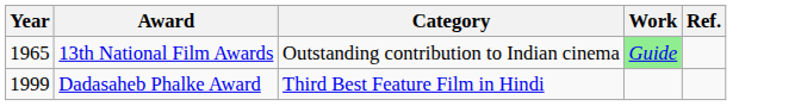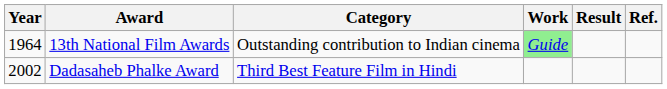 <table class="wikitable">
 <tr>
 <th>Year</th>
 <th>Award</th>
 <th>Category</th>
 <th>Work</th>
+<th>Result</th>
 <th>Ref.</th>
 </tr>
 <tr>
-<td>1965</td>
+<td>1964</td>
 <td><a href='#'>13th National Film Awards</a></td>
 <td>Outstanding contribution to Indian cinema</td>
 <td style="background: lightgreen;"><em><a href='#'>Guide</a></em></td>
 <td></td>
+<td></td>
 </tr>
 <tr>
-<td>1999</td>
+<td>2002</td>
 <td><a href='#'>Dadasaheb Phalke Award</a></td>
 <td><a href='#'>Third Best Feature Film in Hindi</a></td>
 <td></td>
 <td></td>
+<td></td>
 </tr>
 </table>
